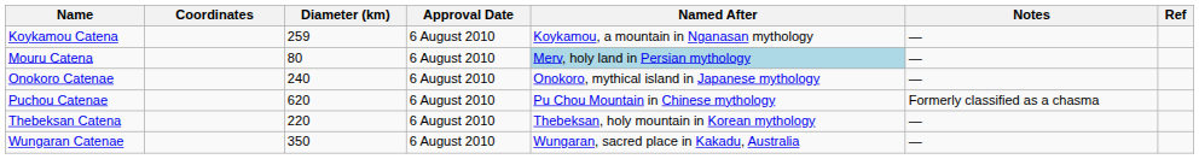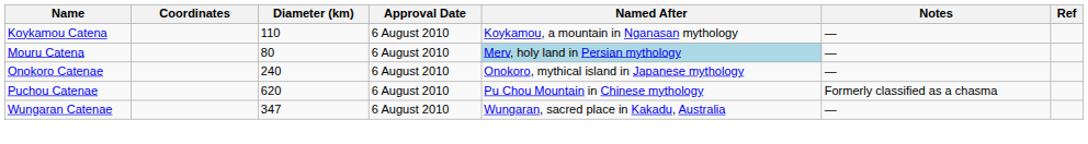 <table class="wikitable" style="min-width: 90%;">
 <tr>
 <th style="width:10em">Name</th>
 <th style="width:10em">Coordinates</th>
 <th>Diameter (km)</th>
 <th>Approval Date</th>
 <th>Named After</th>
 <th>Notes</th>
 <th>Ref</th>
 </tr>
 <tr>
 <td><a href='#'>Koykamou Catena</a></td>
 <td></td>
-<td>259</td>
+<td>110</td>
 <td>6 August 2010</td>
 <td><a href='#'>Koykamou</a>, a mountain in <a href='#'>Nganasan</a> mythology</td>
 <td>—</td>
 <td></td>
 </tr>
 <tr>
 <td><a href='#'>Mouru Catena</a></td>
 <td></td>
 <td>80</td>
 <td>6 August 2010</td>
 <td style="background: lightblue;"><a href='#'>Merv</a>, holy land in <a href='#'>Persian mythology</a></td>
 <td>—</td>
 <td></td>
 </tr>
 <tr>
 <td><a href='#'>Onokoro Catenae</a></td>
 <td></td>
 <td>240</td>
 <td>6 August 2010</td>
 <td><a href='#'>Onokoro</a>, mythical island in <a href='#'>Japanese mythology</a></td>
 <td>—</td>
 <td></td>
 </tr>
 <tr>
 <td><a href='#'>Puchou Catenae</a></td>
 <td></td>
 <td>620</td>
 <td>6 August 2010</td>
 <td><a href='#'>Pu Chou Mountain</a> in <a href='#'>Chinese mythology</a></td>
 <td>Formerly classified as a chasma</td>
 <td></td>
 </tr>
 <tr>
-<td><a href='#'>Thebeksan Catena</a></td>
-<td></td>
-<td>220</td>
-<td>6 August 2010</td>
-<td><a href='#'>Thebeksan</a>, holy mountain in <a href='#'>Korean mythology</a></td>
-<td>—</td>
-<td></td>
-</tr>
-<tr>
 <td><a href='#'>Wungaran Catenae</a></td>
 <td></td>
-<td>350</td>
+<td>347</td>
 <td>6 August 2010</td>
 <td><a href='#'>Wungaran</a>, sacred place in <a href='#'>Kakadu</a>, <a href='#'>Australia</a></td>
 <td>—</td>
 <td></td>
 </tr>
 </table>
